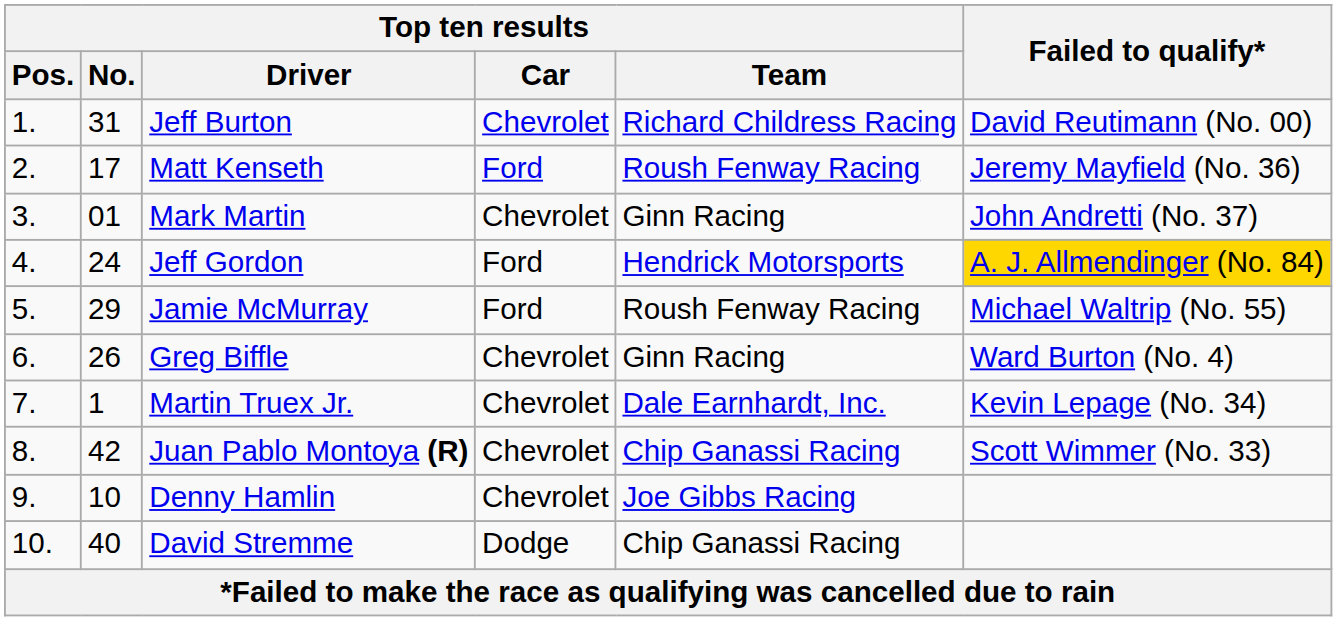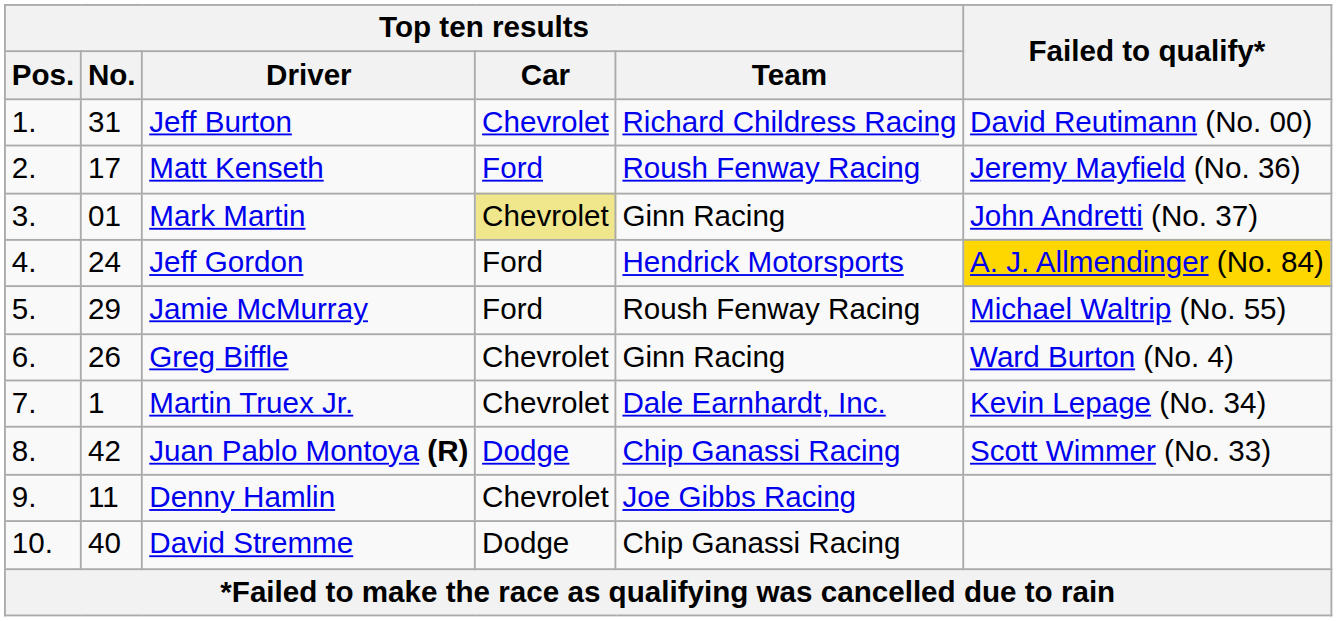 <table class="wikitable">
 <tr>
 <th colspan=5>Top ten results</th>
 <th rowspan=2>Failed to qualify*</th>
 </tr>
 <tr>
 <th>Pos.</th>
 <th>No.</th>
 <th>Driver</th>
 <th>Car</th>
 <th>Team</th>
 </tr>
 <tr>
 <td>1.</td>
 <td>31</td>
 <td><a href='#'>Jeff Burton</a></td>
 <td><a href='#'>Chevrolet</a></td>
 <td><a href='#'>Richard Childress Racing</a></td>
 <td><a href='#'>David Reutimann</a> (No. 00)</td>
 </tr>
 <tr>
 <td>2.</td>
 <td>17</td>
 <td><a href='#'>Matt Kenseth</a></td>
 <td><a href='#'>Ford</a></td>
 <td><a href='#'>Roush Fenway Racing</a></td>
 <td><a href='#'>Jeremy Mayfield</a> (No. 36)</td>
 </tr>
 <tr>
 <td>3.</td>
 <td>01</td>
 <td><a href='#'>Mark Martin</a></td>
-<td>Chevrolet</td>
+<td style="background: khaki;">Chevrolet</td>
 <td>Ginn Racing</td>
 <td><a href='#'>John Andretti</a> (No. 37)</td>
 </tr>
 <tr>
 <td>4.</td>
 <td>24</td>
 <td><a href='#'>Jeff Gordon</a></td>
 <td>Ford</td>
 <td><a href='#'>Hendrick Motorsports</a></td>
 <td style="background: gold;"><a href='#'>A. J. Allmendinger</a> (No. 84)</td>
 </tr>
 <tr>
 <td>5.</td>
 <td>29</td>
 <td><a href='#'>Jamie McMurray</a></td>
 <td>Ford</td>
 <td>Roush Fenway Racing</td>
 <td><a href='#'>Michael Waltrip</a> (No. 55)</td>
 </tr>
 <tr>
 <td>6.</td>
 <td>26</td>
 <td><a href='#'>Greg Biffle</a></td>
 <td>Chevrolet</td>
 <td>Ginn Racing</td>
 <td><a href='#'>Ward Burton</a> (No. 4)</td>
 </tr>
 <tr>
 <td>7.</td>
 <td>1</td>
 <td><a href='#'>Martin Truex Jr.</a></td>
 <td>Chevrolet</td>
 <td><a href='#'>Dale Earnhardt, Inc.</a></td>
 <td><a href='#'>Kevin Lepage</a> (No. 34)</td>
 </tr>
 <tr>
 <td>8.</td>
 <td>42</td>
 <td><a href='#'>Juan Pablo Montoya</a> <strong>(R)</strong></td>
-<td>Chevrolet</td>
+<td><a href='#'>Dodge</a></td>
 <td><a href='#'>Chip Ganassi Racing</a></td>
 <td><a href='#'>Scott Wimmer</a> (No. 33)</td>
 </tr>
 <tr>
 <td>9.</td>
-<td>10</td>
+<td>11</td>
 <td><a href='#'>Denny Hamlin</a></td>
 <td>Chevrolet</td>
 <td><a href='#'>Joe Gibbs Racing</a></td>
 <td></td>
 </tr>
 <tr>
 <td>10.</td>
 <td>40</td>
 <td><a href='#'>David Stremme</a></td>
 <td>Dodge</td>
 <td>Chip Ganassi Racing</td>
 <td></td>
 </tr>
 <tr>
 <th colspan=6>*Failed to make the race as qualifying was cancelled due to rain</th>
 </tr>
 </table>
